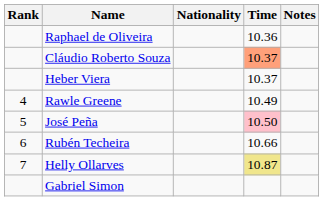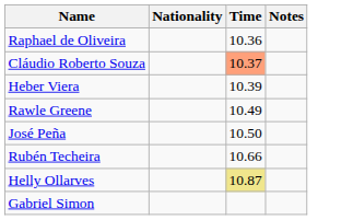 <table class="wikitable sortable" style="text-align:center">
 <tr>
-<th>Rank</th>
 <th>Name</th>
 <th>Nationality</th>
 <th>Time</th>
 <th>Notes</th>
 </tr>
 <tr>
-<td></td>
 <td align=left><a href='#'>Raphael de Oliveira</a></td>
 <td align=left></td>
 <td>10.36</td>
 <td></td>
 </tr>
 <tr>
-<td></td>
 <td align=left><a href='#'>Cláudio Roberto Souza</a></td>
 <td align=left></td>
 <td style="background: lightsalmon;">10.37</td>
 <td></td>
 </tr>
 <tr>
-<td></td>
 <td align=left><a href='#'>Heber Viera</a></td>
 <td align=left></td>
-<td>10.37</td>
+<td>10.39</td>
 <td></td>
 </tr>
 <tr>
-<td>4</td>
 <td align=left><a href='#'>Rawle Greene</a></td>
 <td align=left></td>
 <td>10.49</td>
 <td></td>
 </tr>
 <tr>
-<td>5</td>
 <td align=left><a href='#'>José Peña</a></td>
 <td align=left></td>
-<td style="background: pink;">10.50</td>
+<td>10.50</td>
 <td></td>
 </tr>
 <tr>
-<td>6</td>
 <td align=left><a href='#'>Rubén Techeira</a></td>
 <td align=left></td>
 <td>10.66</td>
 <td></td>
 </tr>
 <tr>
-<td>7</td>
 <td align=left><a href='#'>Helly Ollarves</a></td>
 <td align=left></td>
 <td style="background: khaki;">10.87</td>
 <td></td>
 </tr>
 <tr>
-<td></td>
 <td align=left><a href='#'>Gabriel Simon</a></td>
 <td align=left></td>
 <td></td>
 <td></td>
 </tr>
 </table>
